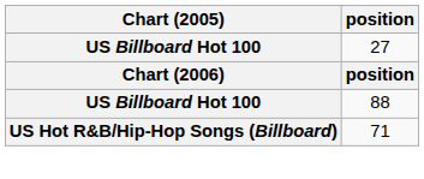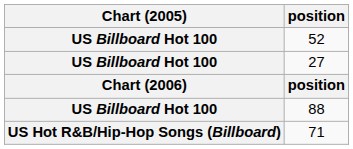 <table class="wikitable sortable plainrowheaders">
 <tr>
 <th>Chart (2005)</th>
 <th>position</th>
+</tr>
+<tr>
+<th scope="row">US <em>Billboard</em> Hot 100</th>
+<td style="text-align:center">52</td>
 </tr>
 <tr>
 <th scope="row">US <em>Billboard</em> Hot 100</th>
 <td style="text-align:center">27</td>
 </tr>
 <tr>
 <th>Chart (2006)</th>
 <th>position</th>
 </tr>
 <tr>
 <th scope="row">US <em>Billboard</em> Hot 100</th>
 <td style="text-align:center">88</td>
 </tr>
 <tr>
 <th scope="row">US Hot R&B/Hip-Hop Songs (<em>Billboard</em>)</th>
 <td style="text-align:center">71</td>
 </tr>
 </table>
